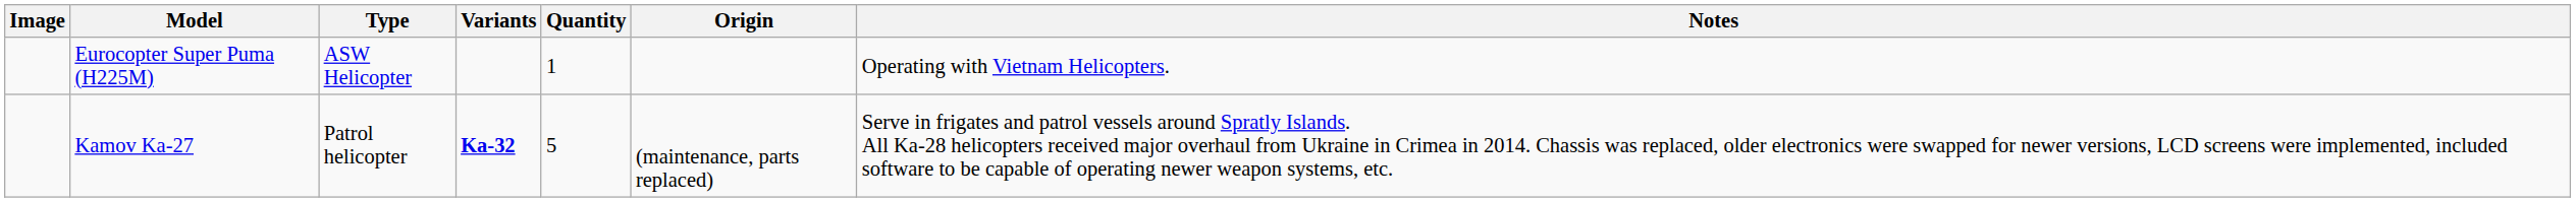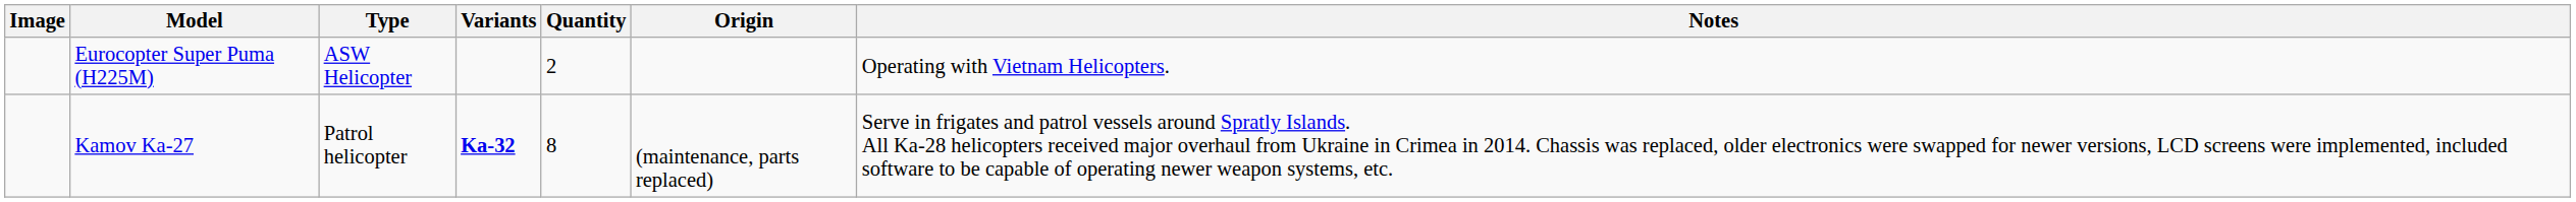 <table class="wikitable">
 <tr>
 <th>Image</th>
 <th>Model</th>
 <th>Type</th>
 <th>Variants</th>
 <th>Quantity</th>
 <th>Origin</th>
 <th>Notes</th>
 </tr>
 <tr>
 <td></td>
 <td><a href='#'>Eurocopter Super Puma (H225M)</a></td>
 <td><a href='#'>ASW Helicopter</a></td>
 <td></td>
-<td>1</td>
+<td>2</td>
 <td></td>
 <td>Operating with <a href='#'>Vietnam Helicopters</a>.</td>
 </tr>
 <tr>
 <td></td>
 <td><a href='#'>Kamov Ka-27</a></td>
 <td>Patrol helicopter</td>
 <td><strong><a href='#'>Ka-32</a></strong></td>
-<td>5</td>
+<td>8</td>
 <td><br><br>(maintenance, parts replaced)</td>
 <td>Serve in frigates and patrol vessels around <a href='#'>Spratly Islands</a>.<br>All Ka-28 helicopters received major overhaul from Ukraine in Crimea in 2014. Chassis was replaced, older electronics were swapped for newer versions, LCD screens were implemented, included software to be capable of operating newer weapon systems, etc.</td>
 </tr>
 </table>
